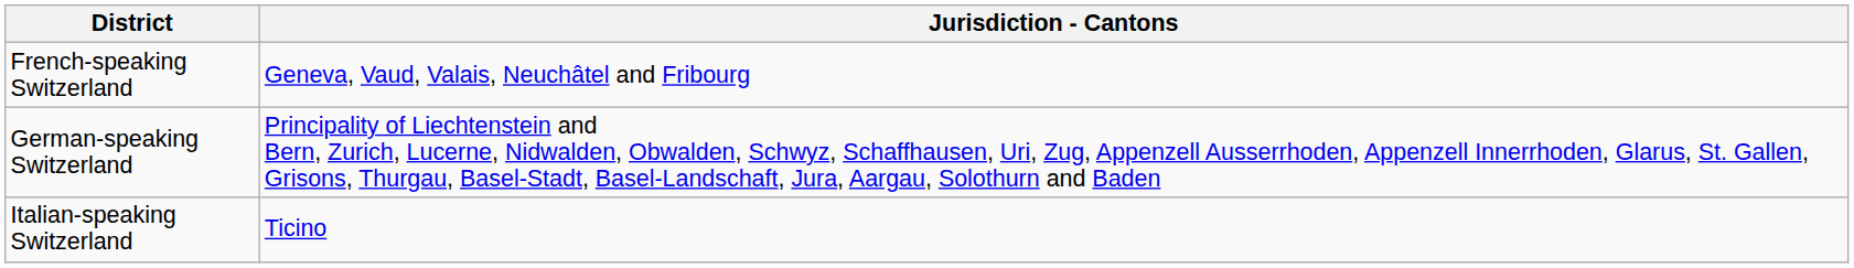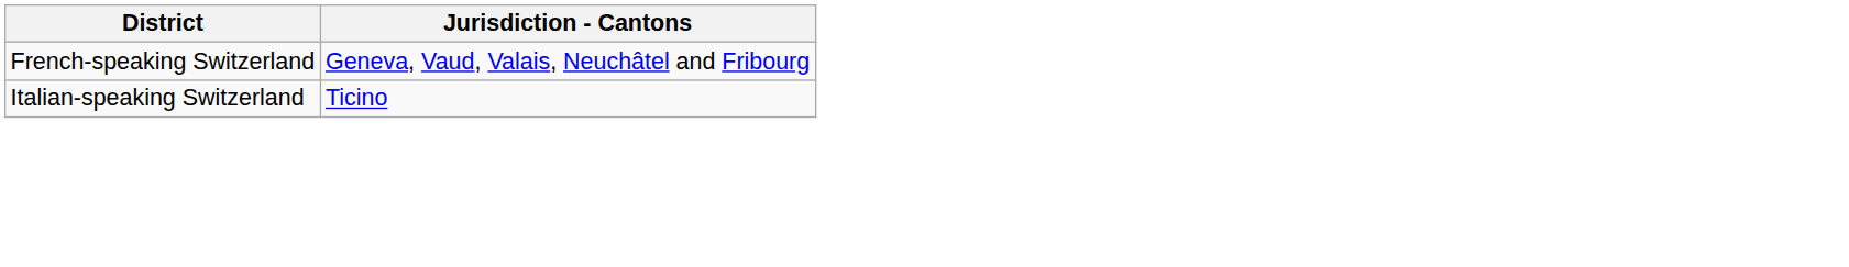 <table class="wikitable">
 <tr>
 <th>District</th>
 <th>Jurisdiction - Cantons</th>
 </tr>
 <tr>
 <td>French-speaking Switzerland</td>
 <td><a href='#'>Geneva</a>, <a href='#'>Vaud</a>, <a href='#'>Valais</a>, <a href='#'>Neuchâtel</a> and <a href='#'>Fribourg</a></td>
 </tr>
 <tr>
-<td>German-speaking Switzerland</td>
-<td><a href='#'>Principality of Liechtenstein</a> and<br> <a href='#'>Bern</a>, <a href='#'>Zurich</a>, <a href='#'>Lucerne</a>, <a href='#'>Nidwalden</a>, <a href='#'>Obwalden</a>, <a href='#'>Schwyz</a>, <a href='#'>Schaffhausen</a>, <a href='#'>Uri</a>, <a href='#'>Zug</a>, <a href='#'>Appenzell Ausserrhoden</a>, <a href='#'>Appenzell Innerrhoden</a>, <a href='#'>Glarus</a>, <a href='#'>St. Gallen</a>, <a href='#'>Grisons</a>, <a href='#'>Thurgau</a>, <a href='#'>Basel-Stadt</a>, <a href='#'>Basel-Landschaft</a>, <a href='#'>Jura</a>, <a href='#'>Aargau</a>, <a href='#'>Solothurn</a> and <a href='#'>Baden</a></td>
-</tr>
-<tr>
 <td>Italian-speaking Switzerland</td>
 <td><a href='#'>Ticino</a></td>
 </tr>
 </table>
